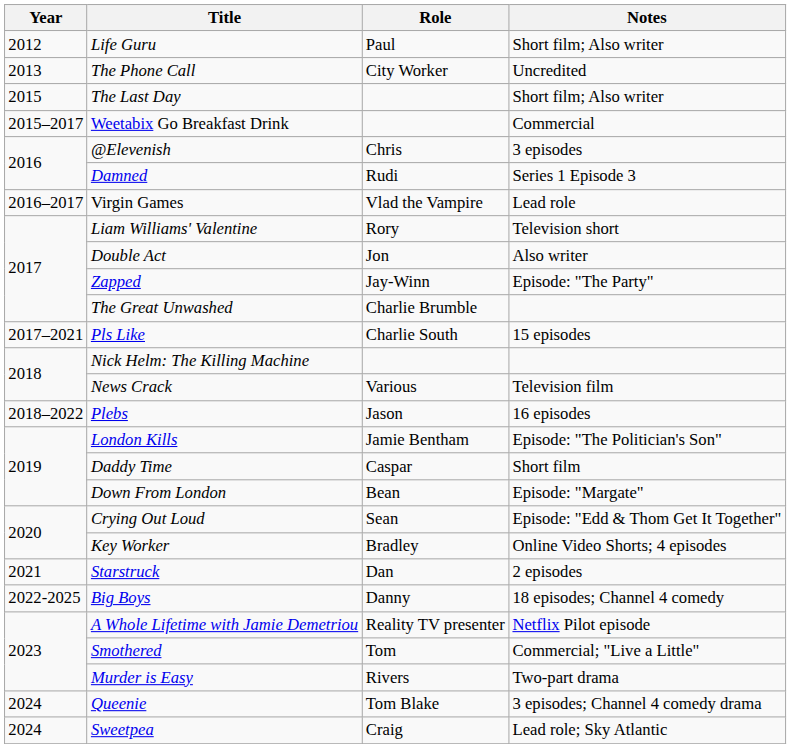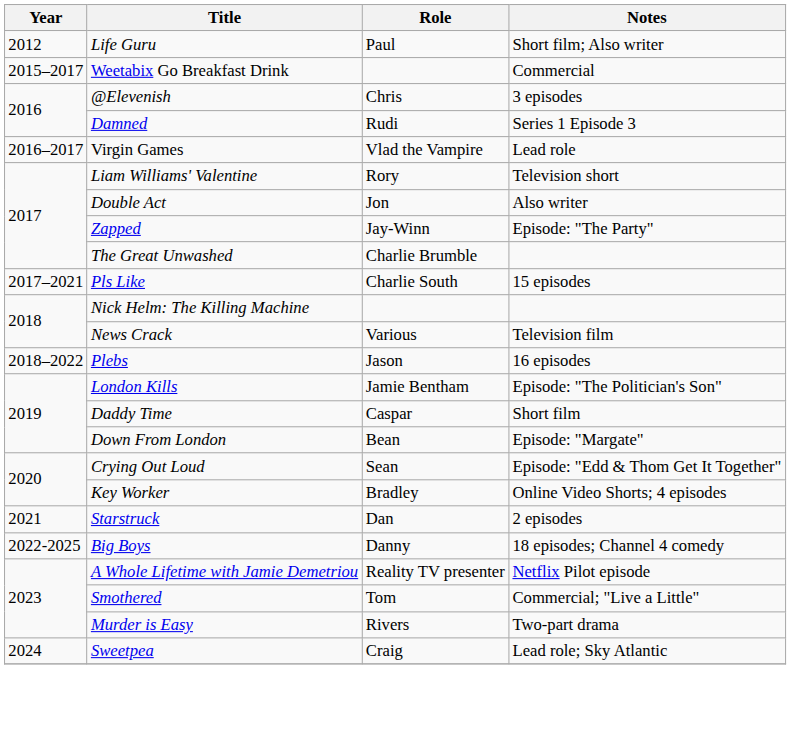 <table class="wikitable">
 <tr>
 <th>Year</th>
 <th>Title</th>
 <th>Role</th>
 <th>Notes</th>
 </tr>
 <tr>
 <td>2012</td>
 <td><em>Life Guru</em></td>
 <td>Paul</td>
-<td>Short film; Also writer</td>
-</tr>
-<tr>
-<td>2013</td>
-<td><em>The Phone Call</em></td>
-<td>City Worker</td>
-<td>Uncredited</td>
-</tr>
-<tr>
-<td>2015</td>
-<td><em>The Last Day</em></td>
-<td></td>
 <td>Short film; Also writer</td>
 </tr>
 <tr>
 <td>2015–2017</td>
 <td><a href='#'>Weetabix</a> Go Breakfast Drink</td>
 <td></td>
 <td>Commercial</td>
 </tr>
 <tr>
 <td rowspan="2">2016</td>
 <td><em>@Elevenish</em></td>
 <td>Chris</td>
 <td>3 episodes</td>
 </tr>
 <tr>
 <td><em><a href='#'>Damned</a></em></td>
 <td>Rudi</td>
 <td>Series 1 Episode 3</td>
 </tr>
 <tr>
 <td>2016–2017</td>
 <td>Virgin Games</td>
 <td>Vlad the Vampire</td>
 <td>Lead role</td>
 </tr>
 <tr>
 <td rowspan="4">2017</td>
 <td><em>Liam Williams' Valentine</em></td>
 <td>Rory</td>
 <td>Television short</td>
 </tr>
 <tr>
 <td><em>Double Act</em></td>
 <td>Jon</td>
 <td>Also writer</td>
 </tr>
 <tr>
 <td><em><a href='#'>Zapped</a></em></td>
 <td>Jay-Winn</td>
 <td>Episode: "The Party"</td>
 </tr>
 <tr>
 <td><em>The Great Unwashed</em></td>
 <td>Charlie Brumble</td>
 <td></td>
 </tr>
 <tr>
 <td>2017–2021</td>
 <td><em><a href='#'>Pls Like</a></em></td>
 <td>Charlie South</td>
 <td>15 episodes</td>
 </tr>
 <tr>
 <td rowspan="2">2018</td>
 <td><em>Nick Helm: The Killing Machine</em></td>
 <td></td>
 <td></td>
 </tr>
 <tr>
 <td><em>News Crack</em></td>
 <td>Various</td>
 <td>Television film</td>
 </tr>
 <tr>
 <td>2018–2022</td>
 <td><em><a href='#'> Plebs</a></em></td>
 <td>Jason</td>
 <td>16 episodes</td>
 </tr>
 <tr>
 <td rowspan="3">2019</td>
 <td><em><a href='#'>London Kills</a></em></td>
 <td>Jamie Bentham</td>
 <td>Episode: "The Politician's Son"</td>
 </tr>
 <tr>
 <td><em>Daddy Time</em></td>
 <td>Caspar</td>
 <td>Short film</td>
 </tr>
 <tr>
 <td><em>Down From London</em></td>
 <td>Bean</td>
 <td>Episode: "Margate"</td>
 </tr>
 <tr>
 <td rowspan="2">2020</td>
 <td><em>Crying Out Loud</em></td>
 <td>Sean</td>
 <td>Episode: "Edd & Thom Get It Together"</td>
 </tr>
 <tr>
 <td><em>Key Worker</em></td>
 <td>Bradley</td>
 <td>Online Video Shorts; 4 episodes</td>
 </tr>
 <tr>
 <td>2021</td>
 <td><em><a href='#'>Starstruck</a></em></td>
 <td>Dan</td>
 <td>2 episodes</td>
 </tr>
 <tr>
 <td>2022-2025</td>
 <td><em><a href='#'>Big Boys</a></em></td>
 <td>Danny</td>
 <td>18 episodes; Channel 4 comedy</td>
 </tr>
 <tr>
 <td rowspan="3">2023</td>
 <td><em><a href='#'>A Whole Lifetime with Jamie Demetriou</a></em></td>
 <td>Reality TV presenter</td>
 <td><a href='#'>Netflix</a> Pilot episode</td>
 </tr>
 <tr>
 <td><em><a href='#'>Smothered</a></em></td>
 <td>Tom</td>
 <td>Commercial; "Live a Little"</td>
 </tr>
 <tr>
 <td><em><a href='#'>Murder is Easy</a></em></td>
 <td>Rivers</td>
 <td>Two-part drama</td>
 </tr>
 <tr>
 <td>2024</td>
-<td><em><a href='#'>Queenie</a></em></td>
-<td>Tom Blake</td>
-<td>3 episodes; Channel 4 comedy drama</td>
-</tr>
-<tr>
-<td>2024</td>
 <td><em><a href='#'>Sweetpea</a></em></td>
 <td>Craig</td>
 <td>Lead role; Sky Atlantic</td>
 </tr>
 <tr>
 </tr>
 </table>
